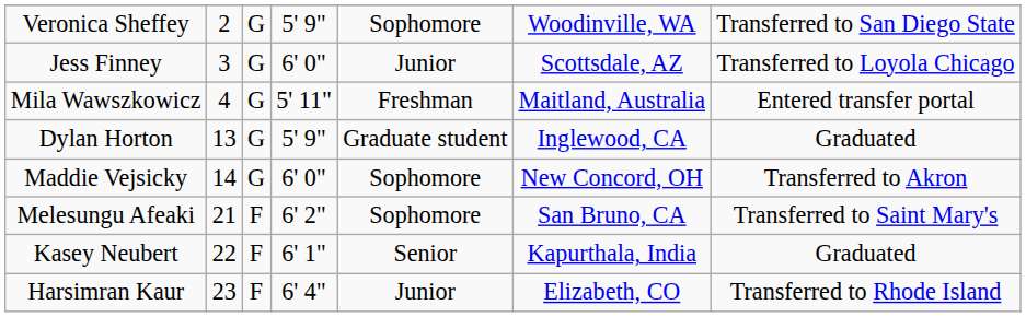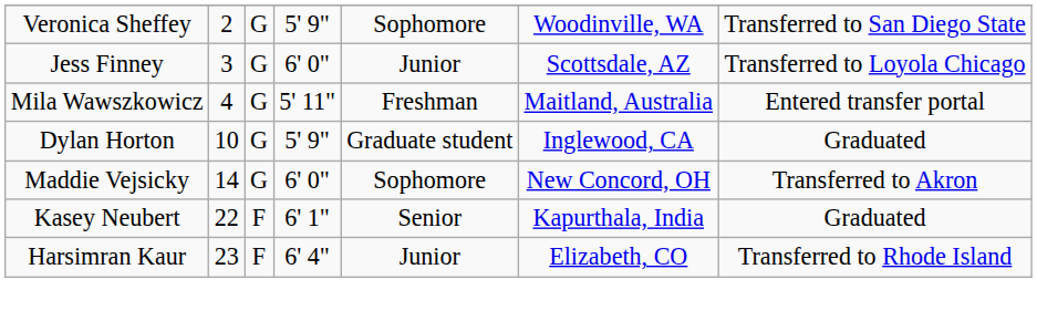 <table class="wikitable sortable" style="text-align: center">
 <tr align=center>
 </tr>
 <tr>
 <td>Veronica Sheffey</td>
 <td>2</td>
 <td>G</td>
 <td>5' 9"</td>
 <td>Sophomore</td>
 <td><a href='#'>Woodinville, WA</a></td>
 <td>Transferred to <a href='#'>San Diego State</a></td>
 </tr>
 <tr>
 <td>Jess Finney</td>
 <td>3</td>
 <td>G</td>
 <td>6' 0"</td>
 <td>Junior</td>
 <td><a href='#'>Scottsdale, AZ</a></td>
 <td>Transferred to <a href='#'>Loyola Chicago</a></td>
 </tr>
 <tr>
 <td>Mila Wawszkowicz</td>
 <td>4</td>
 <td>G</td>
 <td>5' 11"</td>
 <td>Freshman</td>
 <td><a href='#'>Maitland, Australia</a></td>
 <td>Entered transfer portal</td>
 </tr>
 <tr>
 <td>Dylan Horton</td>
-<td>13</td>
+<td>10</td>
 <td>G</td>
 <td>5' 9"</td>
 <td>Graduate student</td>
 <td><a href='#'>Inglewood, CA</a></td>
 <td>Graduated</td>
 </tr>
 <tr>
 <td>Maddie Vejsicky</td>
 <td>14</td>
 <td>G</td>
 <td>6' 0"</td>
 <td>Sophomore</td>
 <td><a href='#'>New Concord, OH</a></td>
 <td>Transferred to <a href='#'>Akron</a></td>
-</tr>
-<tr>
-<td>Melesungu Afeaki</td>
-<td>21</td>
-<td>F</td>
-<td>6' 2"</td>
-<td>Sophomore</td>
-<td><a href='#'>San Bruno, CA</a></td>
-<td>Transferred to <a href='#'>Saint Mary's</a></td>
 </tr>
 <tr>
 <td>Kasey Neubert</td>
 <td>22</td>
 <td>F</td>
 <td>6' 1"</td>
 <td> Senior</td>
 <td><a href='#'>Kapurthala, India</a></td>
 <td>Graduated</td>
 </tr>
 <tr>
 <td>Harsimran Kaur</td>
 <td>23</td>
 <td>F</td>
 <td>6' 4"</td>
 <td>Junior</td>
 <td><a href='#'>Elizabeth, CO</a></td>
 <td>Transferred to <a href='#'>Rhode Island</a></td>
 </tr>
 </table>
